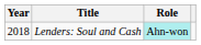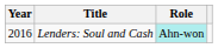 <table class="wikitable plainrowheaders">
 <tr>
 <th scope="col">Year</th>
 <th scope="col">Title</th>
 <th scope="col">Role</th>
 <th scope="col" class="unsortable"></th>
 </tr>
 <tr>
-<td>2018</td>
+<td>2016</td>
 <td><em>Lenders: Soul and Cash</em></td>
 <td style="background: paleturquoise;">Ahn-won</td>
 <td></td>
 </tr>
 </table>
